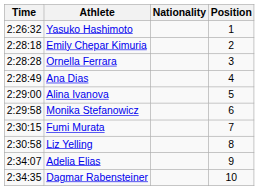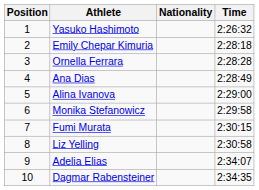 <table class="wikitable sortable">
 <tr>
-<th>Time</th>
+<th>Position</th>
 <th>Athlete</th>
 <th>Nationality</th>
-<th>Position</th>
+<th>Time</th>
 </tr>
 <tr>
-<td>2:26:32</td>
+<td style="text-align:center">1</td>
 <td><a href='#'>Yasuko Hashimoto</a></td>
 <td></td>
-<td style="text-align:center">1</td>
+<td>2:26:32</td>
 </tr>
 <tr>
-<td>2:28:18</td>
+<td style="text-align:center">2</td>
 <td><a href='#'>Emily Chepar Kimuria</a></td>
 <td></td>
-<td style="text-align:center">2</td>
+<td>2:28:18</td>
 </tr>
 <tr>
-<td>2:28:28</td>
+<td style="text-align:center">3</td>
 <td><a href='#'>Ornella Ferrara</a></td>
 <td></td>
-<td style="text-align:center">3</td>
+<td>2:28:28</td>
 </tr>
 <tr>
-<td>2:28:49</td>
+<td style="text-align:center">4</td>
 <td><a href='#'>Ana Dias</a></td>
 <td></td>
-<td style="text-align:center">4</td>
+<td>2:28:49</td>
 </tr>
 <tr>
-<td>2:29:00</td>
+<td style="text-align:center">5</td>
 <td><a href='#'>Alina Ivanova</a></td>
 <td></td>
-<td style="text-align:center">5</td>
+<td>2:29:00</td>
 </tr>
 <tr>
-<td>2:29:58</td>
+<td style="text-align:center">6</td>
 <td><a href='#'>Monika Stefanowicz</a></td>
 <td></td>
-<td style="text-align:center">6</td>
+<td>2:29:58</td>
 </tr>
 <tr>
-<td>2:30:15</td>
+<td style="text-align:center">7</td>
 <td><a href='#'>Fumi Murata</a></td>
 <td></td>
-<td style="text-align:center">7</td>
+<td>2:30:15</td>
 </tr>
 <tr>
-<td>2:30:58</td>
+<td style="text-align:center">8</td>
 <td><a href='#'>Liz Yelling</a></td>
 <td></td>
-<td style="text-align:center">8</td>
+<td>2:30:58</td>
 </tr>
 <tr>
-<td>2:34:07</td>
+<td style="text-align:center">9</td>
 <td><a href='#'>Adelia Elias</a></td>
 <td></td>
-<td style="text-align:center">9</td>
+<td>2:34:07</td>
 </tr>
 <tr>
-<td>2:34:35</td>
+<td style="text-align:center">10</td>
 <td><a href='#'>Dagmar Rabensteiner</a></td>
 <td></td>
-<td style="text-align:center">10</td>
+<td>2:34:35</td>
 </tr>
 </table>
